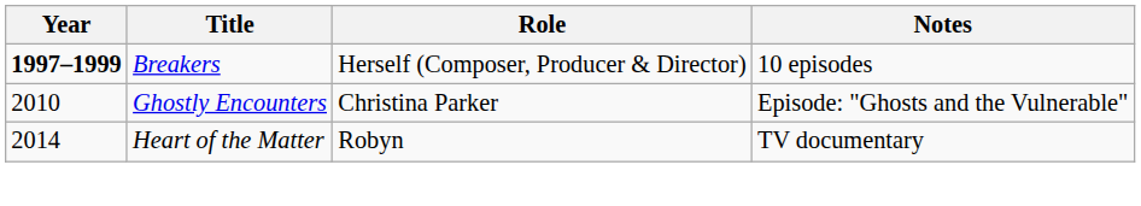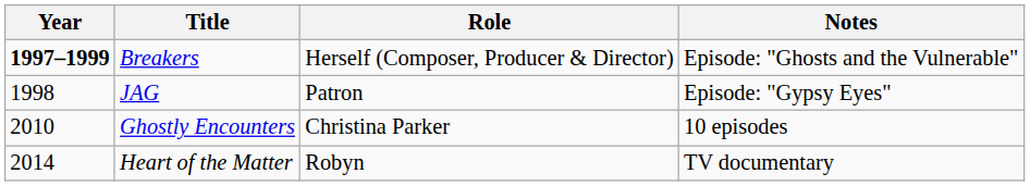 <table class="wikitable sortable">
 <tr>
 <th>Year</th>
 <th>Title</th>
 <th>Role</th>
 <th class="unsortable">Notes</th>
 </tr>
 <tr>
 <td><strong>1997–1999</strong></td>
 <td><em><a href='#'>Breakers</a></em></td>
 <td>Herself (Composer, Producer & Director)</td>
-<td>10 episodes</td>
+<td>Episode: "Ghosts and the Vulnerable"</td>
+</tr>
+<tr>
+<td>1998</td>
+<td><em><a href='#'>JAG</a></em></td>
+<td>Patron</td>
+<td>Episode: "Gypsy Eyes"</td>
 </tr>
 <tr>
 <td>2010</td>
 <td><em><a href='#'>Ghostly Encounters</a></em></td>
 <td>Christina Parker</td>
-<td>Episode: "Ghosts and the Vulnerable"</td>
+<td>10 episodes</td>
 </tr>
 <tr>
 <td>2014</td>
 <td><em>Heart of the Matter</em></td>
 <td>Robyn</td>
 <td>TV documentary</td>
 </tr>
 </table>
